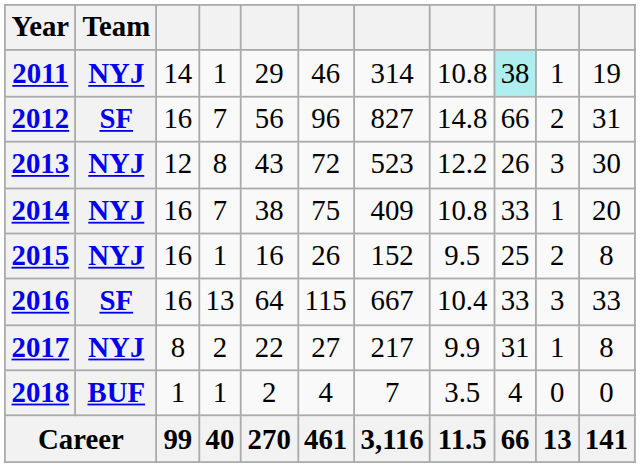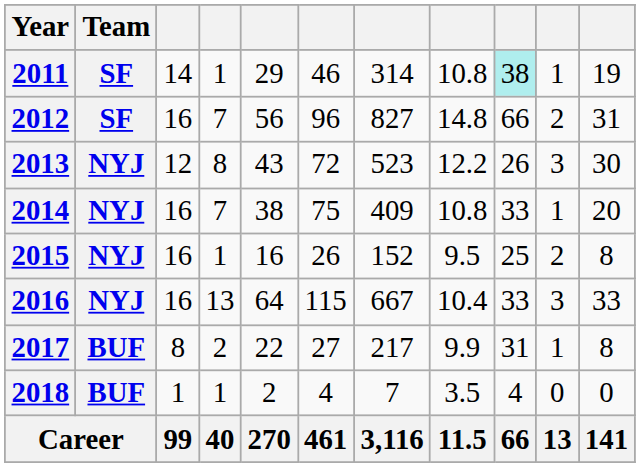 <table class="wikitable sortable" style="text-align:center">
 <tr>
 <th>Year</th>
 <th>Team</th>
 <th></th>
 <th></th>
 <th></th>
 <th></th>
 <th></th>
 <th></th>
 <th></th>
 <th></th>
 <th></th>
 </tr>
 <tr>
 <th><a href='#'>2011</a></th>
-<th><a href='#'>NYJ</a></th>
+<th><a href='#'>SF</a></th>
 <td>14</td>
 <td>1</td>
 <td>29</td>
 <td>46</td>
 <td>314</td>
 <td>10.8</td>
 <td style="background: paleturquoise;">38</td>
 <td>1</td>
 <td>19</td>
 </tr>
 <tr>
 <th><a href='#'>2012</a></th>
 <th><a href='#'>SF</a></th>
 <td>16</td>
 <td>7</td>
 <td>56</td>
 <td>96</td>
 <td>827</td>
 <td>14.8</td>
 <td>66</td>
 <td>2</td>
 <td>31</td>
 </tr>
 <tr>
 <th><a href='#'>2013</a></th>
 <th><a href='#'>NYJ</a></th>
 <td>12</td>
 <td>8</td>
 <td>43</td>
 <td>72</td>
 <td>523</td>
 <td>12.2</td>
 <td>26</td>
 <td>3</td>
 <td>30</td>
 </tr>
 <tr>
 <th><a href='#'>2014</a></th>
 <th><a href='#'>NYJ</a></th>
 <td>16</td>
 <td>7</td>
 <td>38</td>
 <td>75</td>
 <td>409</td>
 <td>10.8</td>
 <td>33</td>
 <td>1</td>
 <td>20</td>
 </tr>
 <tr>
 <th><a href='#'>2015</a></th>
 <th><a href='#'>NYJ</a></th>
 <td>16</td>
 <td>1</td>
 <td>16</td>
 <td>26</td>
 <td>152</td>
 <td>9.5</td>
 <td>25</td>
 <td>2</td>
 <td>8</td>
 </tr>
 <tr>
 <th><a href='#'>2016</a></th>
-<th><a href='#'>SF</a></th>
+<th><a href='#'>NYJ</a></th>
 <td>16</td>
 <td>13</td>
 <td>64</td>
 <td>115</td>
 <td>667</td>
 <td>10.4</td>
 <td>33</td>
 <td>3</td>
 <td>33</td>
 </tr>
 <tr>
 <th><a href='#'>2017</a></th>
-<th><a href='#'>NYJ</a></th>
+<th><a href='#'>BUF</a></th>
 <td>8</td>
 <td>2</td>
 <td>22</td>
 <td>27</td>
 <td>217</td>
 <td>9.9</td>
 <td>31</td>
 <td>1</td>
 <td>8</td>
 </tr>
 <tr>
 <th><a href='#'>2018</a></th>
 <th><a href='#'>BUF</a></th>
 <td>1</td>
 <td>1</td>
 <td>2</td>
 <td>4</td>
 <td>7</td>
 <td>3.5</td>
 <td>4</td>
 <td>0</td>
 <td>0</td>
 </tr>
 <tr class="sortbottom">
 <th colspan="2">Career</th>
 <th>99</th>
 <th>40</th>
 <th>270</th>
 <th>461</th>
 <th>3,116</th>
 <th>11.5</th>
 <th>66</th>
 <th>13</th>
 <th>141</th>
 </tr>
 </table>
